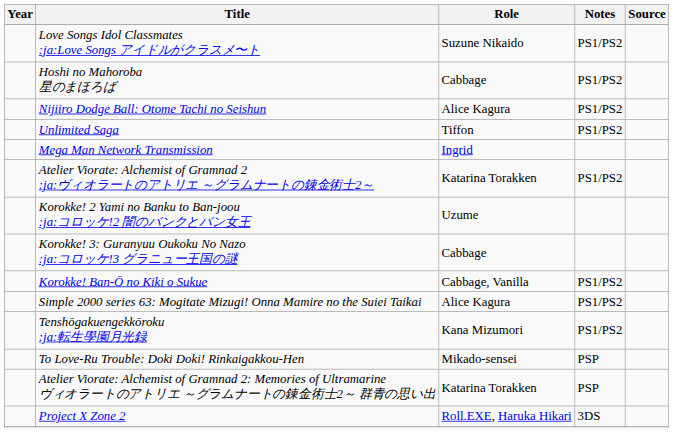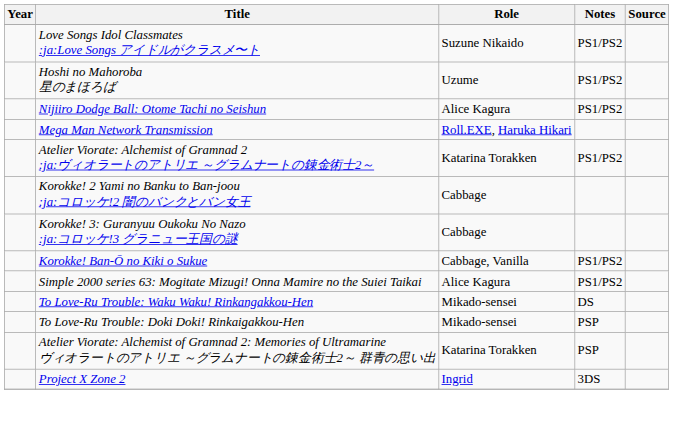 <table class="wikitable sortable plainrowheaders">
 <tr>
 <th>Year</th>
 <th>Title</th>
 <th>Role</th>
 <th class="unsortable">Notes</th>
 <th class="unsortable">Source</th>
 </tr>
 <tr>
 </tr>
 <tr>
 <td></td>
 <td><em>Love Songs Idol Classmates<br><a href='#'>:ja:Love Songs アイドルがクラスメ〜ト</a></em></td>
 <td>Suzune Nikaido</td>
 <td>PS1/PS2</td>
 <td></td>
 </tr>
 <tr>
 <td></td>
 <td><em>Hoshi no Mahoroba<br>星のまほろば</em></td>
-<td>Cabbage</td>
+<td>Uzume</td>
 <td>PS1/PS2</td>
 <td></td>
 </tr>
 <tr>
 <td></td>
 <td><em><a href='#'>Nijiiro Dodge Ball: Otome Tachi no Seishun</a></em></td>
 <td>Alice Kagura</td>
 <td>PS1/PS2</td>
 <td></td>
 </tr>
 <tr>
 <td></td>
-<td><em><a href='#'>Unlimited Saga</a></em></td>
-<td>Tiffon</td>
-<td>PS1/PS2</td>
-<td></td>
-</tr>
-<tr>
-<td></td>
 <td><em><a href='#'>Mega Man Network Transmission</a></em></td>
-<td><a href='#'>Ingrid</a></td>
+<td><a href='#'>Roll.EXE</a>, <a href='#'>Haruka Hikari</a></td>
 <td></td>
 <td></td>
 </tr>
 <tr>
 <td></td>
 <td><em>Atelier Viorate: Alchemist of Gramnad 2<br><a href='#'>:ja:ヴィオラートのアトリエ ～グラムナートの錬金術士2～</a></em></td>
 <td>Katarina Torakken</td>
 <td>PS1/PS2</td>
 <td></td>
 </tr>
 <tr>
 <td></td>
 <td><em>Korokke! 2 Yami no Banku to Ban-joou<br><a href='#'>:ja:コロッケ!2 闇のバンクとバン女王</a></em></td>
-<td>Uzume</td>
+<td>Cabbage</td>
 <td></td>
 <td></td>
 </tr>
 <tr>
 <td></td>
 <td><em>Korokke! 3: Guranyuu Oukoku No Nazo<br><a href='#'>:ja:コロッケ!3 グラニュー王国の謎</a></em></td>
 <td>Cabbage</td>
 <td></td>
 <td></td>
 </tr>
 <tr>
 <td></td>
 <td><em><a href='#'>Korokke! Ban-Ō no Kiki o Sukue</a></em></td>
 <td>Cabbage, Vanilla</td>
 <td>PS1/PS2</td>
 <td></td>
 </tr>
 <tr>
 <td></td>
 <td><em>Simple 2000 series 63: Mogitate Mizugi! Onna Mamire no the Suiei Taikai</em></td>
 <td>Alice Kagura</td>
 <td>PS1/PS2</td>
 <td></td>
 </tr>
 <tr>
 <td></td>
-<td><em>Tenshōgakuengekkōroku<br><a href='#'>:ja:転生學園月光録</a></em></td>
-<td>Kana Mizumori</td>
-<td>PS1/PS2</td>
+<td><em><a href='#'>To Love-Ru Trouble: Waku Waku! Rinkangakkou-Hen</a></em></td>
+<td>Mikado-sensei</td>
+<td>DS</td>
 <td></td>
 </tr>
 <tr>
 <td></td>
 <td><em>To Love-Ru Trouble: Doki Doki! Rinkaigakkou-Hen</em></td>
 <td>Mikado-sensei</td>
 <td>PSP</td>
 <td></td>
 </tr>
 <tr>
 <td></td>
 <td><em>Atelier Viorate: Alchemist of Gramnad 2: Memories of Ultramarine<br>ヴィオラートのアトリエ ～グラムナートの錬金術士2～ 群青の思い出</em></td>
 <td>Katarina Torakken</td>
 <td>PSP</td>
 <td></td>
 </tr>
 <tr>
 <td></td>
 <td><em><a href='#'>Project X Zone 2</a></em></td>
-<td><a href='#'>Roll.EXE</a>, <a href='#'>Haruka Hikari</a></td>
+<td><a href='#'>Ingrid</a></td>
 <td>3DS</td>
 <td></td>
 </tr>
 <tr>
 </tr>
 </table>
